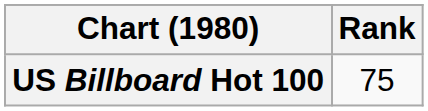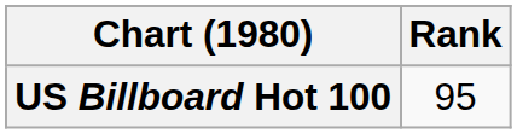 <table class="wikitable plainrowheaders">
 <tr>
 <th>Chart (1980)</th>
 <th>Rank</th>
 </tr>
 <tr>
 <th scope="row">US <em>Billboard</em> Hot 100</th>
-<td align="center">75</td>
+<td align="center">95</td>
 </tr>
 </table>
